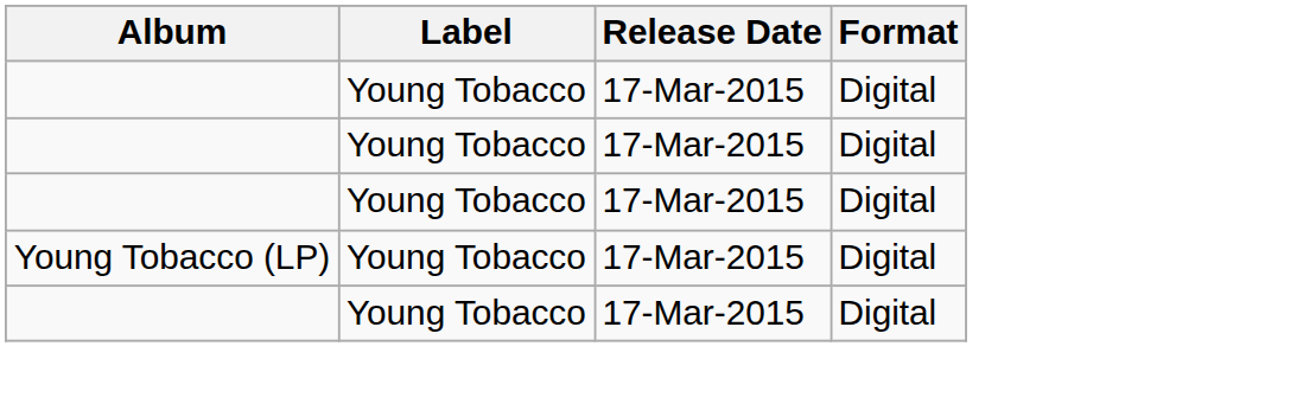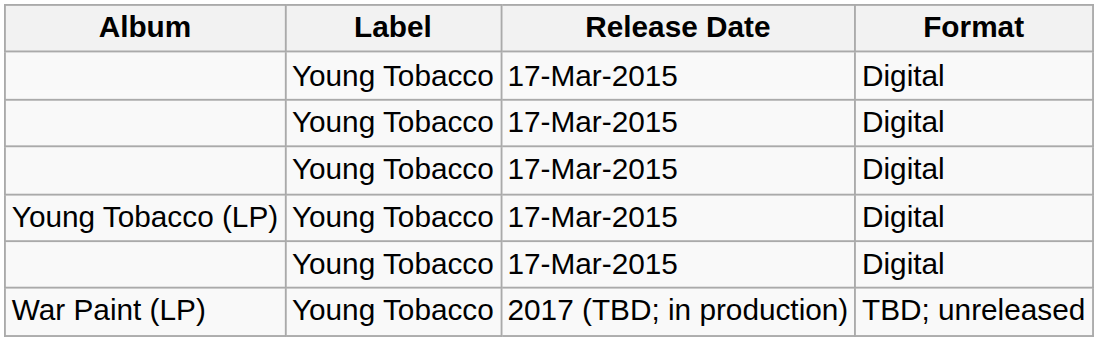 <table class="wikitable">
 <tr>
 <th>Album</th>
 <th>Label</th>
 <th>Release Date</th>
 <th>Format</th>
 </tr>
 <tr>
 <td></td>
 <td>Young Tobacco</td>
 <td>17-Mar-2015</td>
 <td>Digital</td>
 </tr>
 <tr>
 <td></td>
 <td>Young Tobacco</td>
 <td>17-Mar-2015</td>
 <td>Digital</td>
 </tr>
 <tr>
 <td></td>
 <td>Young Tobacco</td>
 <td>17-Mar-2015</td>
 <td>Digital</td>
 </tr>
 <tr>
 <td>Young Tobacco (LP)</td>
 <td>Young Tobacco</td>
 <td>17-Mar-2015</td>
 <td>Digital</td>
 </tr>
 <tr>
 <td></td>
 <td>Young Tobacco</td>
 <td>17-Mar-2015</td>
 <td>Digital</td>
 </tr>
+<tr>
+<td>War Paint (LP)</td>
+<td>Young Tobacco</td>
+<td>2017 (TBD; in production)</td>
+<td>TBD; unreleased</td>
+</tr>
 </table>
